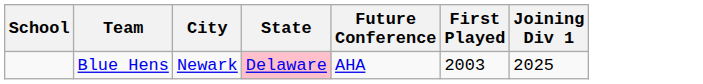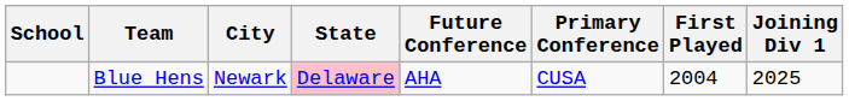 <table class="wikitable sortable" style="text-align:left;">
 <tr>
 <th>School</th>
 <th>Team</th>
 <th>City</th>
 <th>State</th>
 <th>Future<br>Conference</th>
+<th>Primary<br>Conference</th>
 <th>First<br>Played</th>
 <th>Joining<br>Div 1</th>
 </tr>
 <tr>
 <td></td>
 <td><a href='#'>Blue Hens</a></td>
 <td><a href='#'>Newark</a></td>
 <td style="background: pink;"><a href='#'>Delaware</a></td>
 <td><a href='#'>AHA</a></td>
-<td>2003</td>
+<td><a href='#'>CUSA</a></td>
+<td>2004</td>
 <td>2025</td>
 </tr>
 </table>
